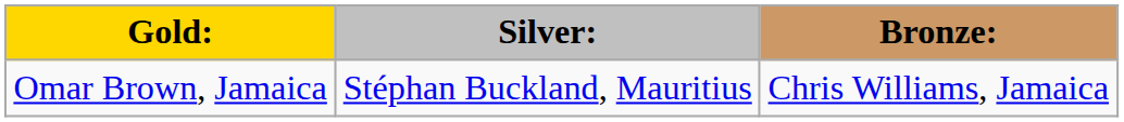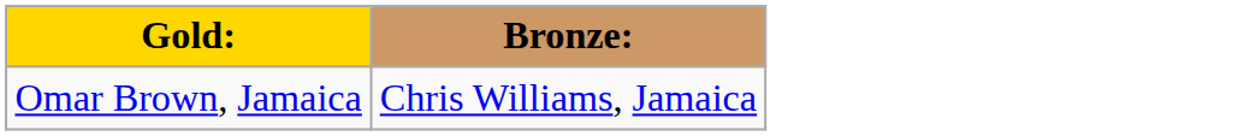 <table class="wikitable">
 <tr>
 <td style="text-align:center;background-color:gold;"><strong>Gold:</strong></td>
-<td style="text-align:center;background-color:silver;"><strong>Silver:</strong></td>
 <td style="text-align:center;background-color:#CC9966;"><strong>Bronze:</strong></td>
 </tr>
 <tr>
 <td> <a href='#'>Omar Brown</a>, <a href='#'>Jamaica</a></td>
-<td> <a href='#'>Stéphan Buckland</a>, <a href='#'>Mauritius</a></td>
 <td> <a href='#'>Chris Williams</a>, <a href='#'>Jamaica</a></td>
 </tr>
 </table>
